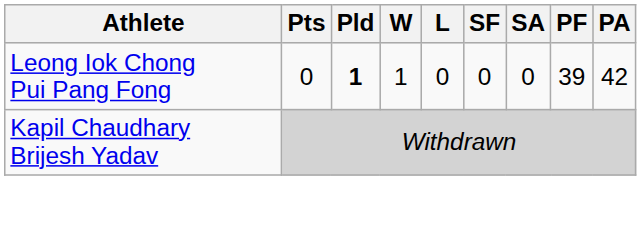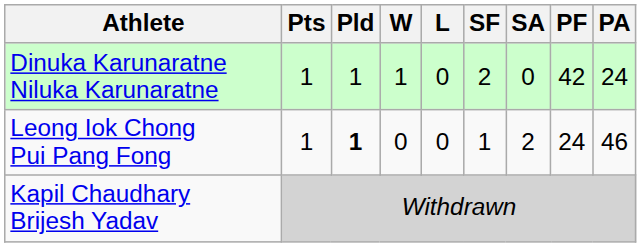 <table class=wikitable style="text-align:center">
 <tr>
 <th width="175">Athlete</th>
 <th width="20">Pts</th>
 <th width="20">Pld</th>
 <th width="20">W</th>
 <th width="20">L</th>
 <th width="20">SF</th>
 <th width="20">SA</th>
 <th width="20">PF</th>
 <th width="20">PA</th>
 </tr>
+<tr bgcolor="#ccffcc">
+<td style="text-align:left"> <a href='#'>Dinuka Karunaratne</a> <br>  <a href='#'>Niluka Karunaratne</a></td>
+<td>1</td>
+<td>1</td>
+<td>1</td>
+<td>0</td>
+<td>2</td>
+<td>0</td>
+<td>42</td>
+<td>24</td>
+</tr>
 <tr>
 <td style="text-align:left"> <a href='#'>Leong Iok Chong</a> <br>  <a href='#'>Pui Pang Fong</a></td>
-<td>0</td>
+<td>1</td>
 <td><strong>1</strong></td>
-<td>1</td>
 <td>0</td>
 <td>0</td>
-<td>0</td>
-<td>39</td>
-<td>42</td>
+<td>1</td>
+<td>2</td>
+<td>24</td>
+<td>46</td>
 </tr>
 <tr>
 <td style="text-align:left"> <a href='#'>Kapil Chaudhary</a> <br>  <a href='#'>Brijesh Yadav</a></td>
 <td colspan="8" bgcolor="lightgray"><em>Withdrawn</em></td>
 </tr>
 </table>
